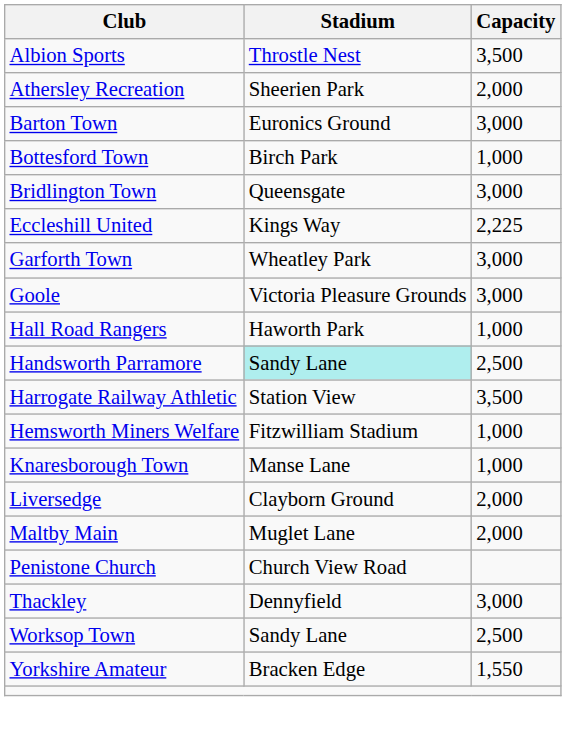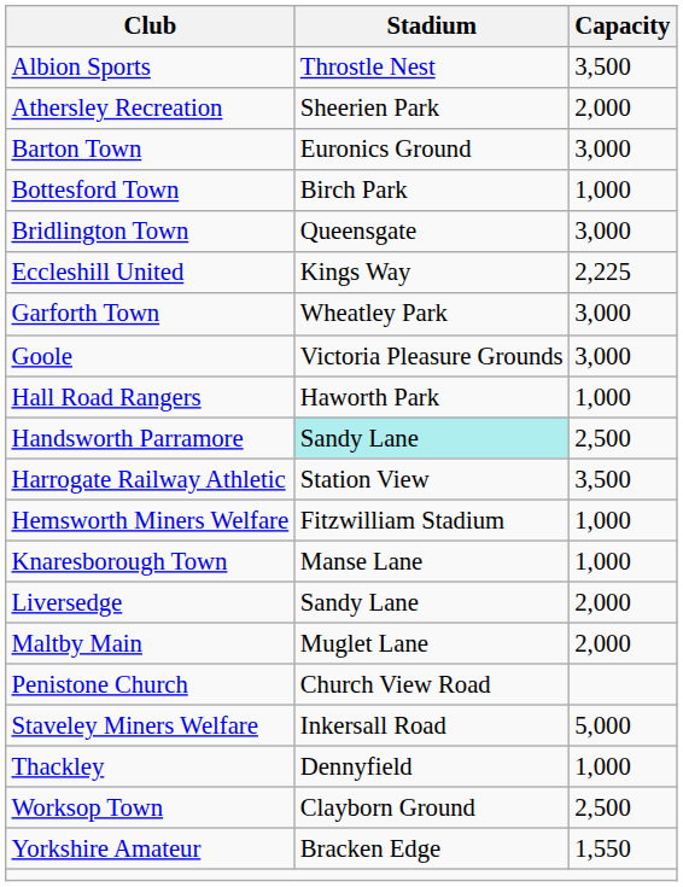 <table class="wikitable sortable" style="font-size:95%">
 <tr>
 <th>Club</th>
 <th>Stadium</th>
 <th>Capacity</th>
 </tr>
 <tr>
 <td><a href='#'>Albion Sports</a></td>
 <td><a href='#'>Throstle Nest</a></td>
 <td>3,500</td>
 </tr>
 <tr>
 <td><a href='#'>Athersley Recreation</a></td>
 <td>Sheerien Park</td>
 <td>2,000</td>
 </tr>
 <tr>
 <td><a href='#'>Barton Town</a></td>
 <td>Euronics Ground</td>
 <td>3,000</td>
 </tr>
 <tr>
 <td><a href='#'>Bottesford Town</a></td>
 <td>Birch Park</td>
 <td>1,000</td>
 </tr>
 <tr>
 <td><a href='#'>Bridlington Town</a></td>
 <td>Queensgate</td>
 <td>3,000</td>
 </tr>
 <tr>
 <td><a href='#'>Eccleshill United</a></td>
 <td>Kings Way</td>
 <td>2,225</td>
 </tr>
 <tr>
 <td><a href='#'>Garforth Town</a></td>
 <td>Wheatley Park</td>
 <td>3,000</td>
 </tr>
 <tr>
 <td><a href='#'>Goole</a></td>
 <td>Victoria Pleasure Grounds</td>
 <td>3,000</td>
 </tr>
 <tr>
 <td><a href='#'>Hall Road Rangers</a></td>
 <td>Haworth Park</td>
 <td>1,000</td>
 </tr>
 <tr>
 <td><a href='#'>Handsworth Parramore</a></td>
 <td style="background: paleturquoise;">Sandy Lane</td>
 <td>2,500</td>
 </tr>
 <tr>
 <td><a href='#'>Harrogate Railway Athletic</a></td>
 <td>Station View</td>
 <td>3,500</td>
 </tr>
 <tr>
 <td><a href='#'>Hemsworth Miners Welfare</a></td>
 <td>Fitzwilliam Stadium</td>
 <td>1,000</td>
 </tr>
 <tr>
 <td><a href='#'>Knaresborough Town</a></td>
 <td>Manse Lane</td>
 <td>1,000</td>
 </tr>
 <tr>
 <td><a href='#'>Liversedge</a></td>
-<td>Clayborn Ground</td>
+<td>Sandy Lane</td>
 <td>2,000</td>
 </tr>
 <tr>
 <td><a href='#'>Maltby Main</a></td>
 <td>Muglet Lane</td>
 <td>2,000</td>
 </tr>
 <tr>
 <td><a href='#'>Penistone Church</a></td>
 <td>Church View Road</td>
 <td></td>
 </tr>
 <tr>
+<td><a href='#'>Staveley Miners Welfare</a></td>
+<td>Inkersall Road</td>
+<td>5,000</td>
+</tr>
+<tr>
 <td><a href='#'>Thackley</a></td>
 <td>Dennyfield</td>
-<td>3,000</td>
+<td>1,000</td>
 </tr>
 <tr>
 <td><a href='#'>Worksop Town</a></td>
-<td>Sandy Lane</td>
+<td>Clayborn Ground</td>
 <td>2,500</td>
 </tr>
 <tr>
 <td><a href='#'>Yorkshire Amateur</a></td>
 <td>Bracken Edge</td>
 <td>1,550</td>
 </tr>
 <tr>
 <td colspan=3></td>
 </tr>
 </table>
